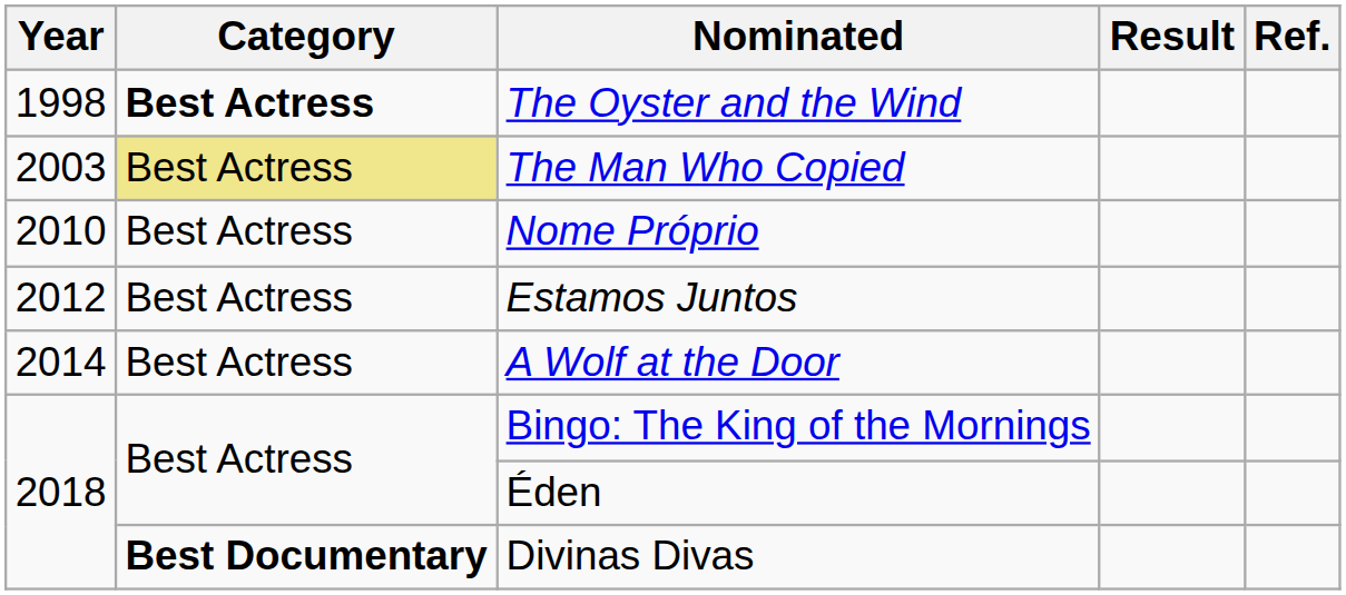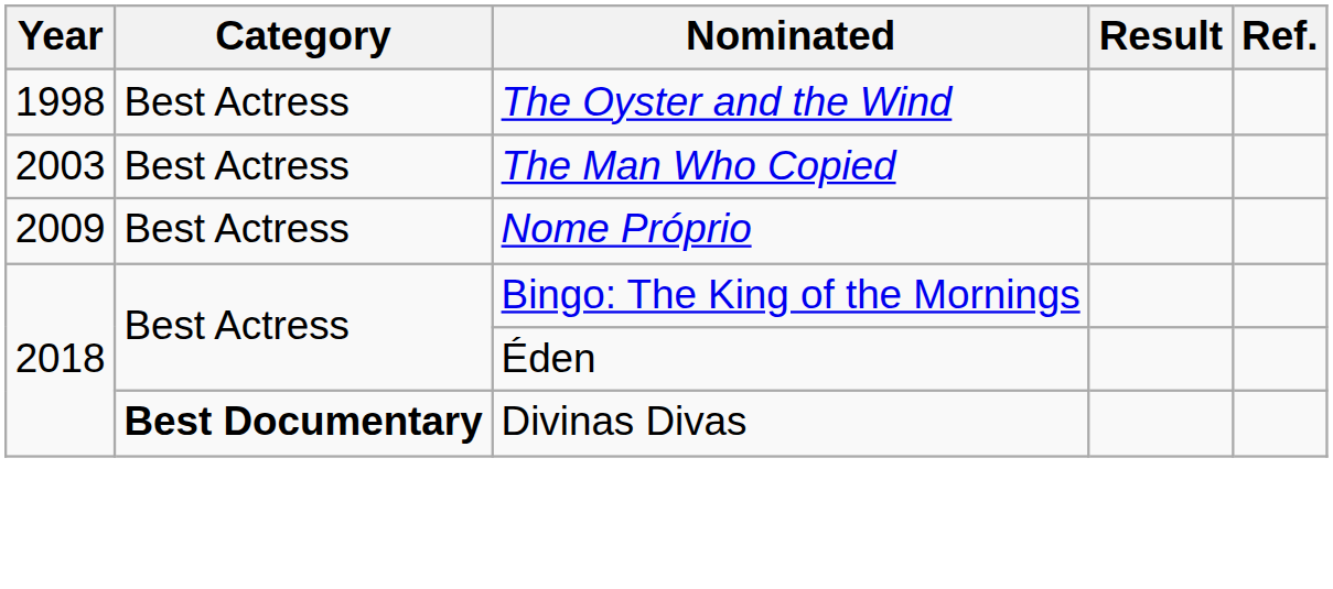 <table class="wikitable">
 <tr>
 <th>Year</th>
 <th>Category</th>
 <th>Nominated</th>
 <th>Result</th>
 <th>Ref.</th>
 </tr>
 <tr>
 <td>1998</td>
-<td><strong>Best Actress</strong></td>
+<td>Best Actress</td>
 <td><em><a href='#'>The Oyster and the Wind</a></em></td>
 <td></td>
 <td></td>
 </tr>
 <tr>
 <td>2003</td>
-<td style="background: khaki;">Best Actress</td>
+<td>Best Actress</td>
 <td><em><a href='#'>The Man Who Copied</a></em></td>
 <td></td>
 <td></td>
 </tr>
 <tr>
-<td>2010</td>
+<td>2009</td>
 <td>Best Actress</td>
 <td><em><a href='#'>Nome Próprio</a></em></td>
-<td></td>
-<td></td>
-</tr>
-<tr>
-<td>2012</td>
-<td>Best Actress</td>
-<td><em>Estamos Juntos</em></td>
-<td></td>
-<td></td>
-</tr>
-<tr>
-<td>2014</td>
-<td>Best Actress</td>
-<td><em><a href='#'>A Wolf at the Door</a></td>
 <td></td>
 <td></td>
 </tr>
 <tr>
 <td rowspan=3>2018</td>
 <td rowspan=2>Best Actress</td>
 <td></em><a href='#'>Bingo: The King of the Mornings</a><em></td>
 <td></td>
 <td></td>
 </tr>
 <tr>
 <td></em>Éden<em></td>
 <td></td>
 <td></td>
 </tr>
 <tr>
 <td><strong>Best Documentary</strong></td>
 <td></em>Divinas Divas<em></td>
 <td></td>
 <td></td>
 </tr>
 </table>
